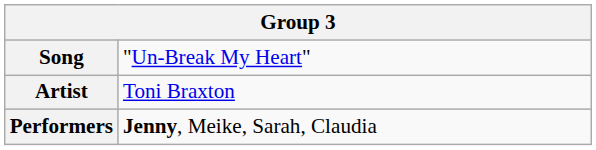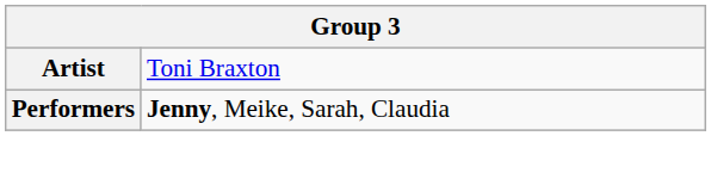 <table class="wikitable" style="font-size: 90%" width=400px>
 <tr>
 <th colspan=2>Group 3</th>
-</tr>
-<tr>
-<th width=10%>Song</th>
-<td>"<a href='#'>Un-Break My Heart</a>"</td>
 </tr>
 <tr>
 <th width=10%>Artist</th>
 <td><a href='#'>Toni Braxton</a></td>
 </tr>
 <tr>
 <th width=10%>Performers</th>
 <td><strong>Jenny</strong>, Meike, Sarah, Claudia</td>
 </tr>
 </table>
